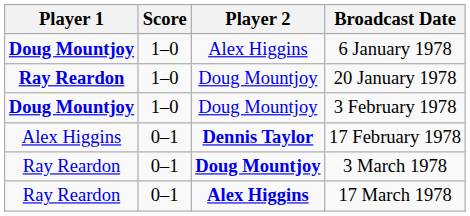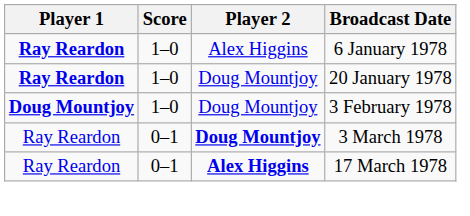 <table class="wikitable" style="text-align: center">
 <tr>
 <th>Player 1</th>
 <th>Score</th>
 <th>Player 2</th>
 <th>Broadcast Date</th>
 </tr>
 <tr>
-<td> <strong><a href='#'>Doug Mountjoy</a></strong></td>
+<td> <strong><a href='#'>Ray Reardon</a></strong></td>
 <td>1–0</td>
 <td> <a href='#'>Alex Higgins</a></td>
 <td>6 January 1978</td>
 </tr>
 <tr>
 <td> <strong><a href='#'>Ray Reardon</a></strong></td>
 <td>1–0</td>
 <td> <a href='#'>Doug Mountjoy</a></td>
 <td>20 January 1978</td>
 </tr>
 <tr>
 <td> <strong><a href='#'>Doug Mountjoy</a></strong></td>
 <td>1–0</td>
 <td> <a href='#'>Doug Mountjoy</a></td>
 <td>3 February 1978</td>
 </tr>
 <tr>
-<td> <a href='#'>Alex Higgins</a></td>
-<td>0–1</td>
-<td> <strong><a href='#'>Dennis Taylor</a></strong></td>
-<td>17 February 1978</td>
-</tr>
-<tr>
 <td> <a href='#'>Ray Reardon</a></td>
 <td>0–1</td>
 <td> <strong><a href='#'>Doug Mountjoy</a></strong></td>
 <td>3 March 1978</td>
 </tr>
 <tr>
 <td> <a href='#'>Ray Reardon</a></td>
 <td>0–1</td>
 <td> <strong><a href='#'>Alex Higgins</a></strong></td>
 <td>17 March 1978</td>
 </tr>
 </table>
